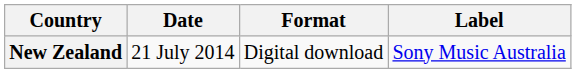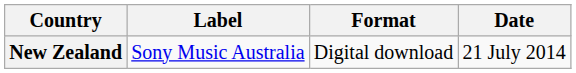 <table class="wikitable plainrowheaders">
 <tr>
 <th scope="col">Country</th>
+<th scope="col">Label</th>
+<th scope="col">Format</th>
 <th scope="col">Date</th>
-<th scope="col">Format</th>
-<th scope="col">Label</th>
 </tr>
 <tr>
 <th scope="row">New Zealand</th>
+<td><a href='#'>Sony Music Australia</a></td>
+<td>Digital download</td>
 <td>21 July 2014</td>
-<td>Digital download</td>
-<td><a href='#'>Sony Music Australia</a></td>
 </tr>
 </table>
